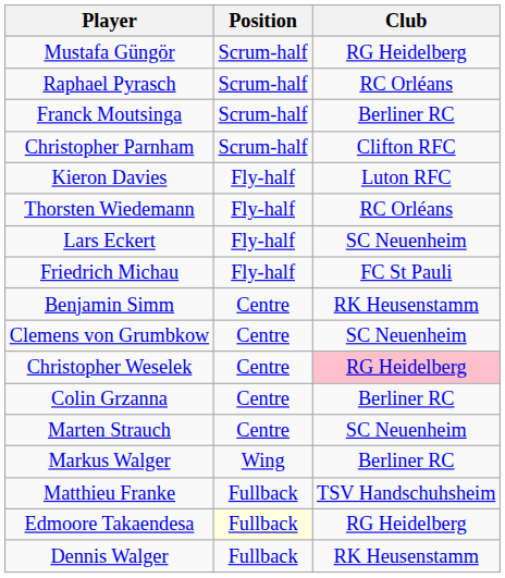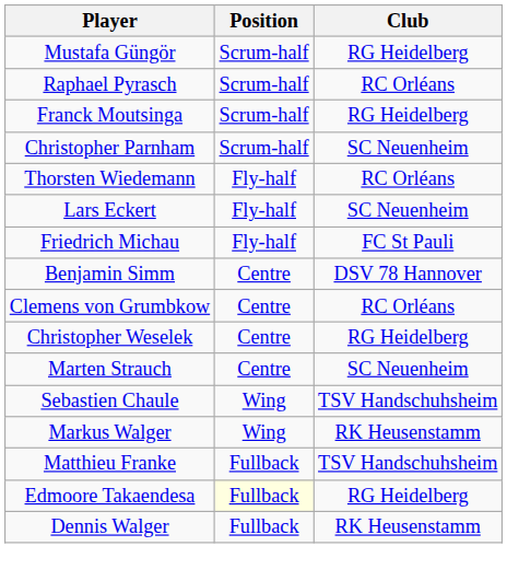 <table class="wikitable" style="text-align:center">
 <tr>
 <th>Player</th>
 <th>Position</th>
 <th>Club</th>
 </tr>
 <tr>
 <td><a href='#'>Mustafa Güngör</a></td>
 <td><a href='#'>Scrum-half</a></td>
 <td><a href='#'>RG Heidelberg</a></td>
 </tr>
 <tr>
 <td><a href='#'>Raphael Pyrasch</a></td>
 <td><a href='#'>Scrum-half</a></td>
 <td> <a href='#'>RC Orléans</a></td>
 </tr>
 <tr>
 <td><a href='#'>Franck Moutsinga</a></td>
 <td><a href='#'>Scrum-half</a></td>
-<td><a href='#'>Berliner RC</a></td>
+<td><a href='#'>RG Heidelberg</a></td>
 </tr>
 <tr>
 <td><a href='#'>Christopher Parnham</a></td>
 <td><a href='#'>Scrum-half</a></td>
-<td> <a href='#'>Clifton RFC</a></td>
-</tr>
-<tr>
-<td><a href='#'>Kieron Davies</a></td>
-<td><a href='#'>Fly-half</a></td>
-<td> <a href='#'>Luton RFC</a></td>
+<td><a href='#'>SC Neuenheim</a></td>
 </tr>
 <tr>
 <td><a href='#'>Thorsten Wiedemann</a></td>
 <td><a href='#'>Fly-half</a></td>
 <td> <a href='#'>RC Orléans</a></td>
 </tr>
 <tr>
 <td><a href='#'>Lars Eckert</a></td>
 <td><a href='#'>Fly-half</a></td>
 <td><a href='#'>SC Neuenheim</a></td>
 </tr>
 <tr>
 <td><a href='#'>Friedrich Michau</a></td>
 <td><a href='#'>Fly-half</a></td>
 <td><a href='#'>FC St Pauli</a></td>
 </tr>
 <tr>
 <td><a href='#'>Benjamin Simm</a></td>
 <td><a href='#'>Centre</a></td>
-<td><a href='#'>RK Heusenstamm</a></td>
+<td><a href='#'>DSV 78 Hannover</a></td>
 </tr>
 <tr>
 <td><a href='#'>Clemens von Grumbkow</a></td>
 <td><a href='#'>Centre</a></td>
-<td><a href='#'>SC Neuenheim</a></td>
+<td> <a href='#'>RC Orléans</a></td>
 </tr>
 <tr>
 <td><a href='#'>Christopher Weselek</a></td>
 <td><a href='#'>Centre</a></td>
-<td style="background: pink;"><a href='#'>RG Heidelberg</a></td>
-</tr>
-<tr>
-<td><a href='#'>Colin Grzanna</a></td>
-<td><a href='#'>Centre</a></td>
-<td><a href='#'>Berliner RC</a></td>
+<td><a href='#'>RG Heidelberg</a></td>
 </tr>
 <tr>
 <td><a href='#'>Marten Strauch</a></td>
 <td><a href='#'>Centre</a></td>
 <td><a href='#'>SC Neuenheim</a></td>
 </tr>
 <tr>
+<td><a href='#'>Sebastien Chaule</a></td>
+<td><a href='#'>Wing</a></td>
+<td><a href='#'>TSV Handschuhsheim</a></td>
+</tr>
+<tr>
 <td><a href='#'>Markus Walger</a></td>
 <td><a href='#'>Wing</a></td>
-<td><a href='#'>Berliner RC</a></td>
+<td><a href='#'>RK Heusenstamm</a></td>
 </tr>
 <tr>
 <td><a href='#'>Matthieu Franke</a></td>
 <td><a href='#'>Fullback</a></td>
 <td><a href='#'>TSV Handschuhsheim</a></td>
 </tr>
 <tr>
 <td><a href='#'>Edmoore Takaendesa</a></td>
 <td style="background: lightyellow;"><a href='#'>Fullback</a></td>
 <td><a href='#'>RG Heidelberg</a></td>
 </tr>
 <tr>
 <td><a href='#'>Dennis Walger</a></td>
 <td><a href='#'>Fullback</a></td>
 <td><a href='#'>RK Heusenstamm</a></td>
 </tr>
 </table>
